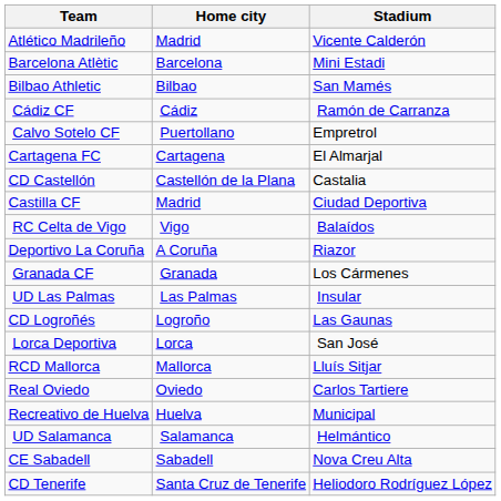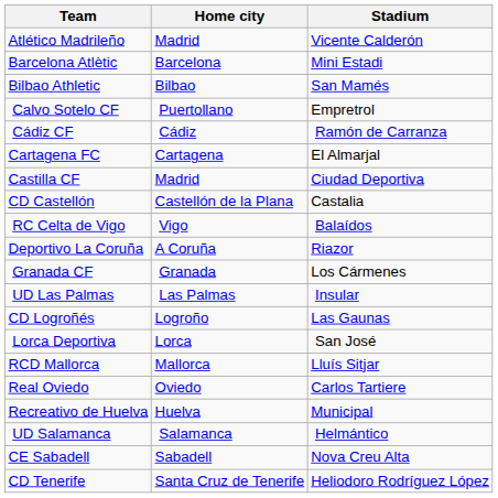 <table class="wikitable sortable">
 <tr>
 <th>Team</th>
 <th>Home city</th>
 <th>Stadium</th>
 </tr>
 <tr>
 <td><a href='#'>Atlético Madrileño</a></td>
 <td><a href='#'>Madrid</a></td>
 <td><a href='#'>Vicente Calderón</a></td>
 </tr>
 <tr>
 <td><a href='#'>Barcelona Atlètic</a></td>
 <td><a href='#'>Barcelona</a></td>
 <td><a href='#'>Mini Estadi</a></td>
 </tr>
 <tr>
 <td><a href='#'>Bilbao Athletic</a></td>
 <td><a href='#'>Bilbao</a></td>
 <td><a href='#'>San Mamés</a></td>
 </tr>
 <tr>
+<td> <a href='#'>Calvo Sotelo CF</a></td>
+<td> <a href='#'>Puertollano</a></td>
+<td>Empretrol</td>
+</tr>
+<tr>
 <td> <a href='#'>Cádiz CF</a></td>
 <td> <a href='#'>Cádiz</a></td>
 <td> <a href='#'>Ramón de Carranza</a></td>
-</tr>
-<tr>
-<td> <a href='#'>Calvo Sotelo CF</a></td>
-<td> <a href='#'>Puertollano</a></td>
-<td>Empretrol</td>
 </tr>
 <tr>
 <td><a href='#'>Cartagena FC</a></td>
 <td><a href='#'>Cartagena</a></td>
 <td>El Almarjal</td>
 </tr>
 <tr>
+<td><a href='#'>Castilla CF</a></td>
+<td><a href='#'>Madrid</a></td>
+<td><a href='#'>Ciudad Deportiva</a></td>
+</tr>
+<tr>
 <td><a href='#'>CD Castellón</a></td>
 <td><a href='#'>Castellón de la Plana</a></td>
 <td>Castalia</td>
-</tr>
-<tr>
-<td><a href='#'>Castilla CF</a></td>
-<td><a href='#'>Madrid</a></td>
-<td><a href='#'>Ciudad Deportiva</a></td>
 </tr>
 <tr>
 <td> <a href='#'>RC Celta de Vigo</a></td>
 <td> <a href='#'>Vigo</a></td>
 <td> <a href='#'>Balaídos</a></td>
 </tr>
 <tr>
 <td><a href='#'>Deportivo La Coruña</a></td>
 <td><a href='#'>A Coruña</a></td>
 <td><a href='#'>Riazor</a></td>
 </tr>
 <tr>
 <td> <a href='#'>Granada CF</a></td>
 <td> <a href='#'>Granada</a></td>
 <td>Los Cármenes</td>
 </tr>
 <tr>
 <td> <a href='#'>UD Las Palmas</a></td>
 <td> <a href='#'>Las Palmas</a></td>
 <td> <a href='#'>Insular</a></td>
 </tr>
 <tr>
 <td><a href='#'>CD Logroñés</a></td>
 <td><a href='#'>Logroño</a></td>
 <td><a href='#'>Las Gaunas</a></td>
 </tr>
 <tr>
 <td> <a href='#'>Lorca Deportiva</a></td>
 <td><a href='#'>Lorca</a></td>
 <td> San José</td>
 </tr>
 <tr>
 <td><a href='#'>RCD Mallorca</a></td>
 <td><a href='#'>Mallorca</a></td>
 <td><a href='#'>Lluís Sitjar</a></td>
 </tr>
 <tr>
 <td><a href='#'>Real Oviedo</a></td>
 <td><a href='#'>Oviedo</a></td>
 <td><a href='#'>Carlos Tartiere</a></td>
 </tr>
 <tr>
 <td><a href='#'>Recreativo de Huelva</a></td>
 <td><a href='#'>Huelva</a></td>
 <td><a href='#'>Municipal</a></td>
 </tr>
 <tr>
 <td> <a href='#'>UD Salamanca</a></td>
 <td> <a href='#'>Salamanca</a></td>
 <td> <a href='#'>Helmántico</a></td>
 </tr>
 <tr>
 <td><a href='#'>CE Sabadell</a></td>
 <td><a href='#'>Sabadell</a></td>
 <td><a href='#'>Nova Creu Alta</a></td>
 </tr>
 <tr>
 <td><a href='#'>CD Tenerife</a></td>
 <td><a href='#'>Santa Cruz de Tenerife</a></td>
 <td><a href='#'>Heliodoro Rodríguez López</a></td>
 </tr>
 </table>
